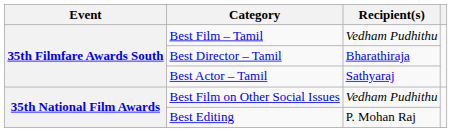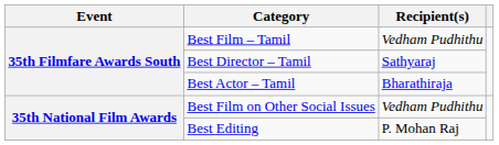 <table class="wikitable plainrowheaders unsortable">
 <tr>
 <th scope="col">Event</th>
 <th scope="col">Category</th>
 <th scope="col">Recipient(s)</th>
 <th scope="col" class="unsortable"></th>
 </tr>
 <tr>
 <th rowspan="3" scope="row"><a href='#'>35th Filmfare Awards South</a></th>
 <td><a href='#'>Best Film – Tamil</a></td>
 <td><em>Vedham Pudhithu</em></td>
 <td rowspan="3" style="text-align:center;"></td>
 </tr>
 <tr>
 <td><a href='#'>Best Director – Tamil</a></td>
-<td><a href='#'>Bharathiraja</a></td>
+<td><a href='#'>Sathyaraj</a></td>
 </tr>
 <tr>
 <td><a href='#'>Best Actor – Tamil</a></td>
-<td><a href='#'>Sathyaraj</a></td>
+<td><a href='#'>Bharathiraja</a></td>
 </tr>
 <tr>
 <th rowspan="2" scope="row"><a href='#'>35th National Film Awards</a></th>
 <td><a href='#'>Best Film on Other Social Issues</a></td>
 <td><em>Vedham Pudhithu</em></td>
 <td rowspan="2" style="text-align:center;"></td>
 </tr>
 <tr>
 <td><a href='#'>Best Editing</a></td>
 <td>P. Mohan Raj</td>
 </tr>
 </table>
